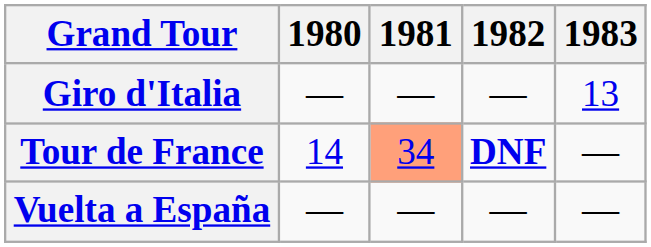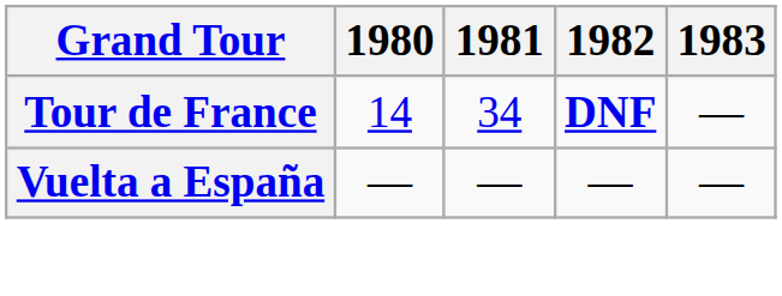 <table class="wikitable plainrowheaders">
 <tr>
 <th scope="col"><a href='#'>Grand Tour</a></th>
 <th scope="col">1980</th>
 <th scope="col">1981</th>
 <th scope="col">1982</th>
 <th scope="col">1983</th>
 </tr>
 <tr style="text-align:center;">
-<th scope="row"> <a href='#'>Giro d'Italia</a></th>
-<td>—</td>
-<td>—</td>
-<td>—</td>
-<td style="text-align:center;"><a href='#'>13</a></td>
-</tr>
-<tr style="text-align:center;">
 <th scope="row"> <a href='#'>Tour de France</a></th>
 <td style="text-align:center;"><a href='#'>14</a></td>
-<td style="background: lightsalmon; text-align:center;"><a href='#'>34</a></td>
+<td style="text-align:center;"><a href='#'>34</a></td>
 <td style="text-align:center;"><strong><a href='#'>DNF</a></strong></td>
 <td>—</td>
 </tr>
 <tr style="text-align:center;">
 <th scope="row"> <a href='#'>Vuelta a España</a></th>
 <td>—</td>
 <td>—</td>
 <td>—</td>
 <td>—</td>
 </tr>
 </table>
